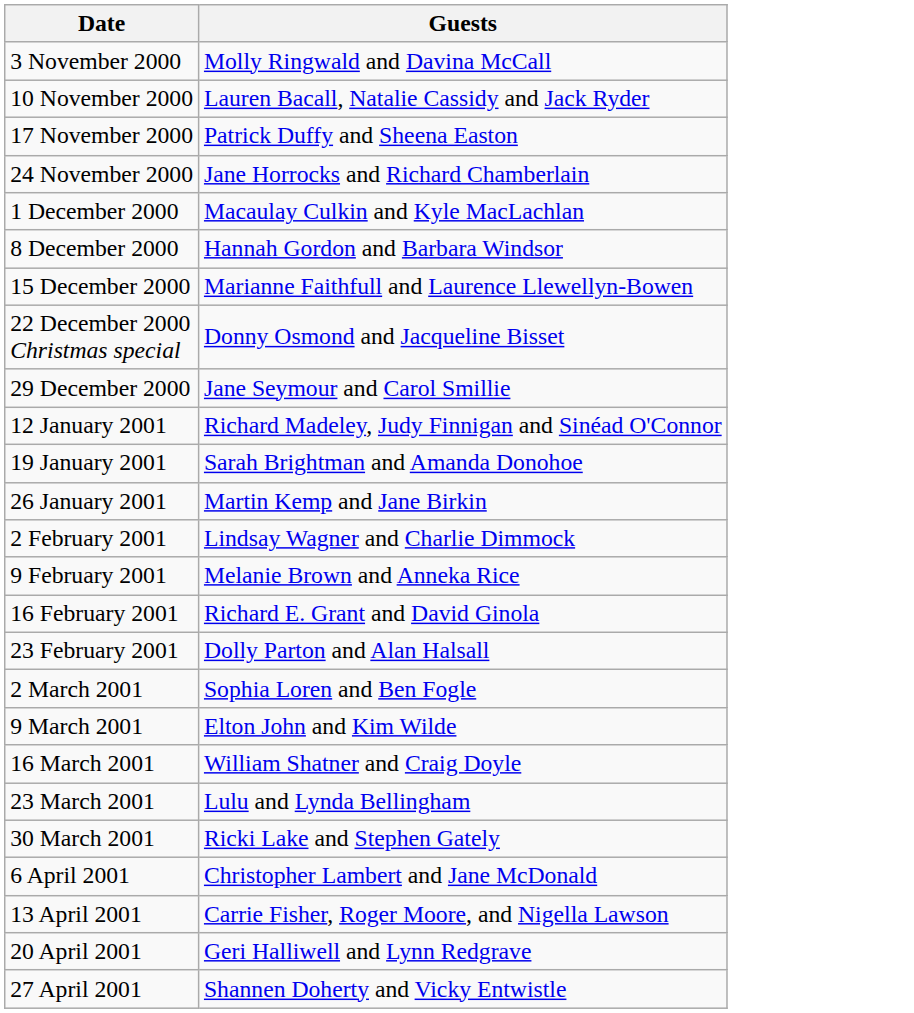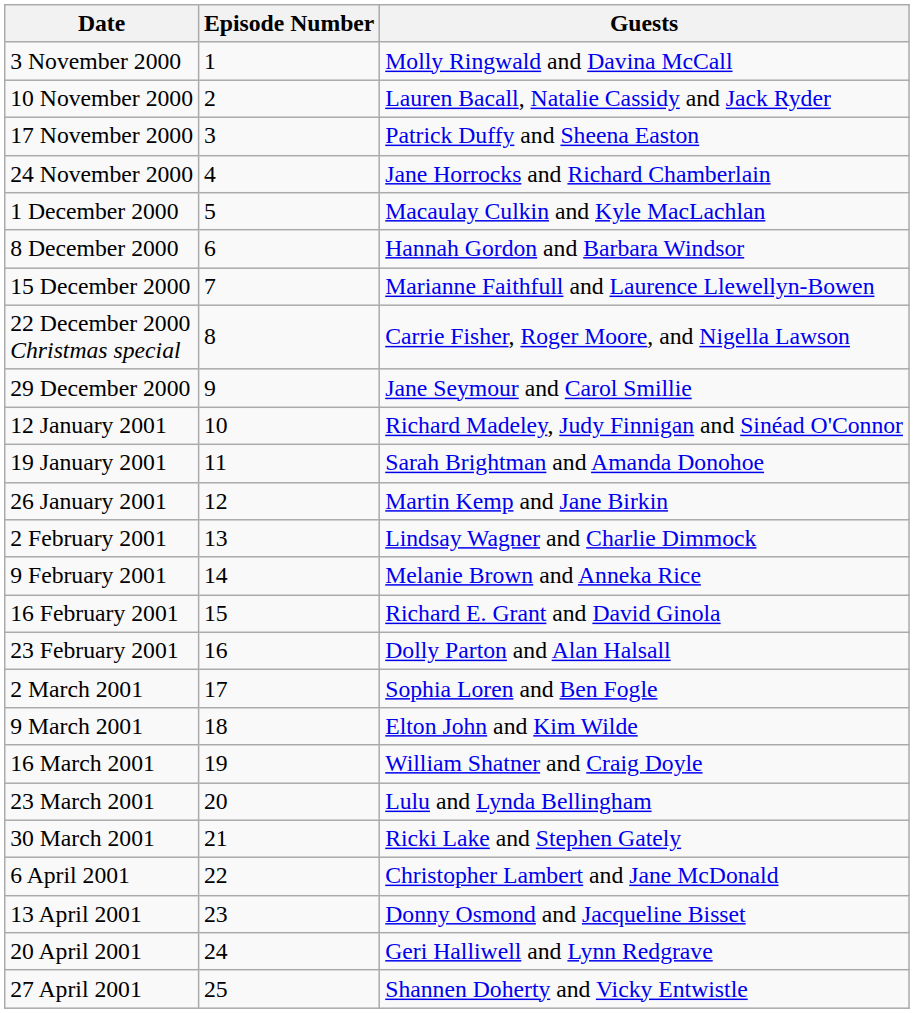 <table class="wikitable">
 <tr>
 <th>Date</th>
+<th>Episode Number</th>
 <th>Guests</th>
 </tr>
 <tr>
 <td>3 November 2000</td>
+<td>1</td>
 <td><a href='#'>Molly Ringwald</a> and <a href='#'>Davina McCall</a></td>
 </tr>
 <tr>
 <td>10 November 2000</td>
+<td>2</td>
 <td><a href='#'>Lauren Bacall</a>, <a href='#'>Natalie Cassidy</a> and <a href='#'>Jack Ryder</a></td>
 </tr>
 <tr>
 <td>17 November 2000</td>
+<td>3</td>
 <td><a href='#'>Patrick Duffy</a> and <a href='#'>Sheena Easton</a></td>
 </tr>
 <tr>
 <td>24 November 2000</td>
+<td>4</td>
 <td><a href='#'>Jane Horrocks</a> and <a href='#'>Richard Chamberlain</a></td>
 </tr>
 <tr>
 <td>1 December 2000</td>
+<td>5</td>
 <td><a href='#'>Macaulay Culkin</a> and <a href='#'>Kyle MacLachlan</a></td>
 </tr>
 <tr>
 <td>8 December 2000</td>
+<td>6</td>
 <td><a href='#'>Hannah Gordon</a> and <a href='#'>Barbara Windsor</a></td>
 </tr>
 <tr>
 <td>15 December 2000</td>
+<td>7</td>
 <td><a href='#'>Marianne Faithfull</a> and <a href='#'>Laurence Llewellyn-Bowen</a></td>
 </tr>
 <tr>
 <td>22 December 2000<br><em>Christmas special</em></td>
-<td><a href='#'>Donny Osmond</a> and <a href='#'>Jacqueline Bisset</a></td>
+<td>8</td>
+<td><a href='#'>Carrie Fisher</a>, <a href='#'>Roger Moore</a>, and <a href='#'>Nigella Lawson</a></td>
 </tr>
 <tr>
 <td>29 December 2000</td>
+<td>9</td>
 <td><a href='#'>Jane Seymour</a> and <a href='#'>Carol Smillie</a></td>
 </tr>
 <tr>
 <td>12 January 2001</td>
+<td>10</td>
 <td><a href='#'>Richard Madeley</a>, <a href='#'>Judy Finnigan</a> and <a href='#'>Sinéad O'Connor</a></td>
 </tr>
 <tr>
 <td>19 January 2001</td>
+<td>11</td>
 <td><a href='#'>Sarah Brightman</a> and <a href='#'>Amanda Donohoe</a></td>
 </tr>
 <tr>
 <td>26 January 2001</td>
+<td>12</td>
 <td><a href='#'>Martin Kemp</a> and <a href='#'>Jane Birkin</a></td>
 </tr>
 <tr>
 <td>2 February 2001</td>
+<td>13</td>
 <td><a href='#'>Lindsay Wagner</a> and <a href='#'>Charlie Dimmock</a></td>
 </tr>
 <tr>
 <td>9 February 2001</td>
+<td>14</td>
 <td><a href='#'>Melanie Brown</a> and <a href='#'>Anneka Rice</a></td>
 </tr>
 <tr>
 <td>16 February 2001</td>
+<td>15</td>
 <td><a href='#'>Richard E. Grant</a> and <a href='#'>David Ginola</a></td>
 </tr>
 <tr>
 <td>23 February 2001</td>
+<td>16</td>
 <td><a href='#'>Dolly Parton</a> and <a href='#'>Alan Halsall</a></td>
 </tr>
 <tr>
 <td>2 March 2001</td>
+<td>17</td>
 <td><a href='#'>Sophia Loren</a> and <a href='#'>Ben Fogle</a></td>
 </tr>
 <tr>
 <td>9 March 2001</td>
+<td>18</td>
 <td><a href='#'>Elton John</a> and <a href='#'>Kim Wilde</a></td>
 </tr>
 <tr>
 <td>16 March 2001</td>
+<td>19</td>
 <td><a href='#'>William Shatner</a> and <a href='#'>Craig Doyle</a></td>
 </tr>
 <tr>
 <td>23 March 2001</td>
+<td>20</td>
 <td><a href='#'>Lulu</a> and <a href='#'>Lynda Bellingham</a></td>
 </tr>
 <tr>
 <td>30 March 2001</td>
+<td>21</td>
 <td><a href='#'>Ricki Lake</a> and <a href='#'>Stephen Gately</a></td>
 </tr>
 <tr>
 <td>6 April 2001</td>
+<td>22</td>
 <td><a href='#'>Christopher Lambert</a> and <a href='#'>Jane McDonald</a></td>
 </tr>
 <tr>
 <td>13 April 2001</td>
-<td><a href='#'>Carrie Fisher</a>, <a href='#'>Roger Moore</a>, and <a href='#'>Nigella Lawson</a></td>
+<td>23</td>
+<td><a href='#'>Donny Osmond</a> and <a href='#'>Jacqueline Bisset</a></td>
 </tr>
 <tr>
 <td>20 April 2001</td>
+<td>24</td>
 <td><a href='#'>Geri Halliwell</a> and <a href='#'>Lynn Redgrave</a></td>
 </tr>
 <tr>
 <td>27 April 2001</td>
+<td>25</td>
 <td><a href='#'>Shannen Doherty</a> and <a href='#'>Vicky Entwistle</a></td>
 </tr>
 </table>
